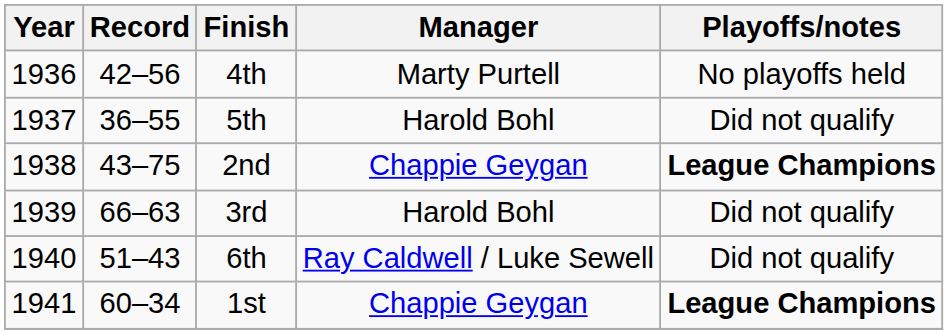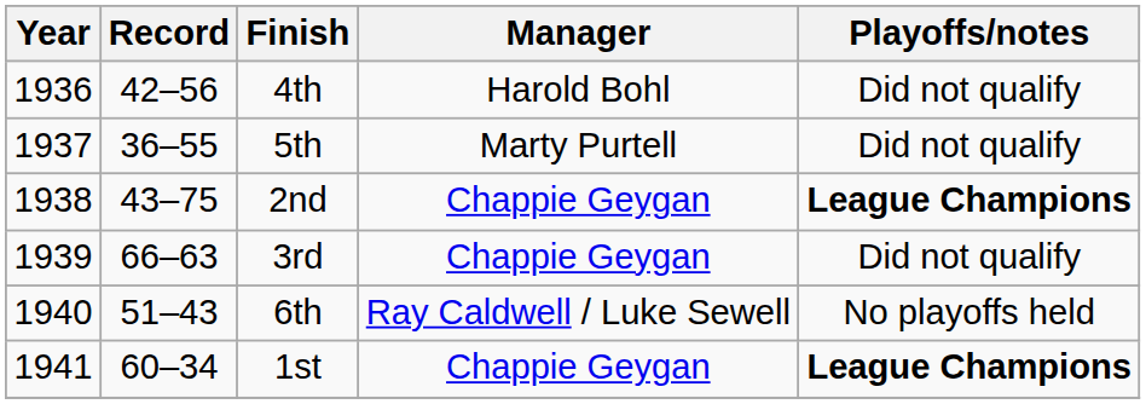 <table class="wikitable">
 <tr style="background: #F2F2F2;">
 <th>Year</th>
 <th>Record</th>
 <th>Finish</th>
 <th>Manager</th>
 <th>Playoffs/notes</th>
 </tr>
 <tr align=center>
 <td>1936</td>
 <td>42–56</td>
 <td>4th</td>
-<td>Marty Purtell</td>
-<td>No playoffs held</td>
+<td>Harold Bohl</td>
+<td>Did not qualify</td>
 </tr>
 <tr align=center>
 <td>1937</td>
 <td>36–55</td>
 <td>5th</td>
-<td>Harold Bohl</td>
+<td>Marty Purtell</td>
 <td>Did not qualify</td>
 </tr>
 <tr align=center>
 <td>1938</td>
 <td>43–75</td>
 <td>2nd</td>
 <td><a href='#'>Chappie Geygan</a></td>
 <td><strong>League Champions</strong></td>
 </tr>
 <tr align=center>
 <td>1939</td>
 <td>66–63</td>
 <td>3rd</td>
-<td>Harold Bohl</td>
+<td><a href='#'>Chappie Geygan</a></td>
 <td>Did not qualify</td>
 </tr>
 <tr align=center>
 <td>1940</td>
 <td>51–43</td>
 <td>6th</td>
 <td><a href='#'>Ray Caldwell</a> / Luke Sewell</td>
-<td>Did not qualify</td>
+<td>No playoffs held</td>
 </tr>
 <tr align=center>
 <td>1941</td>
 <td>60–34</td>
 <td>1st</td>
 <td><a href='#'>Chappie Geygan</a></td>
 <td><strong>League  Champions</strong></td>
 </tr>
 <tr align=center>
 </tr>
 </table>
